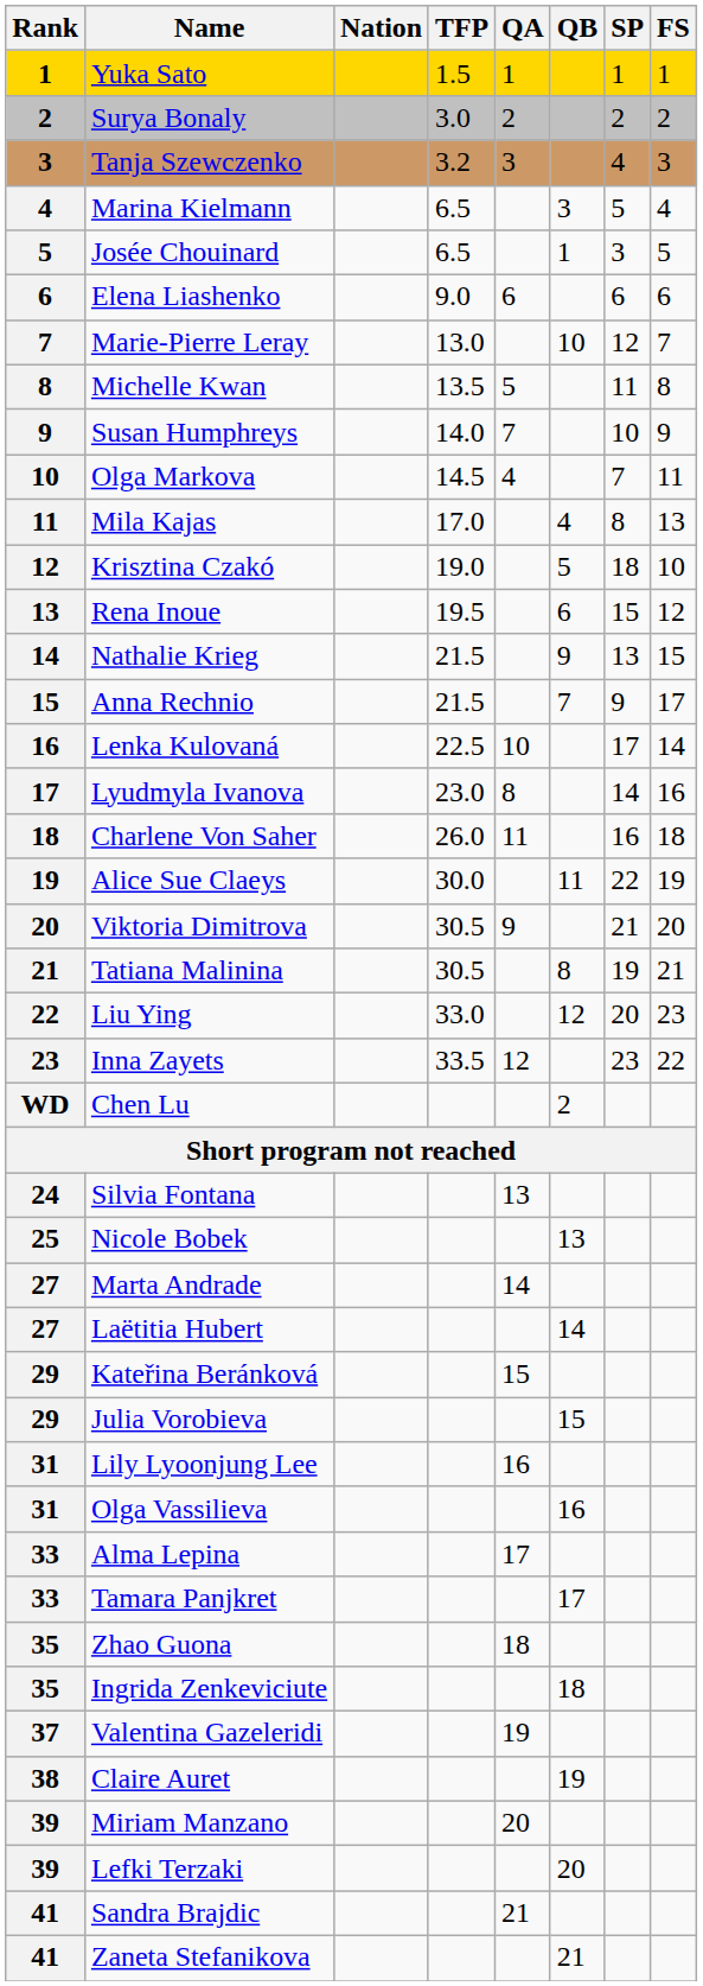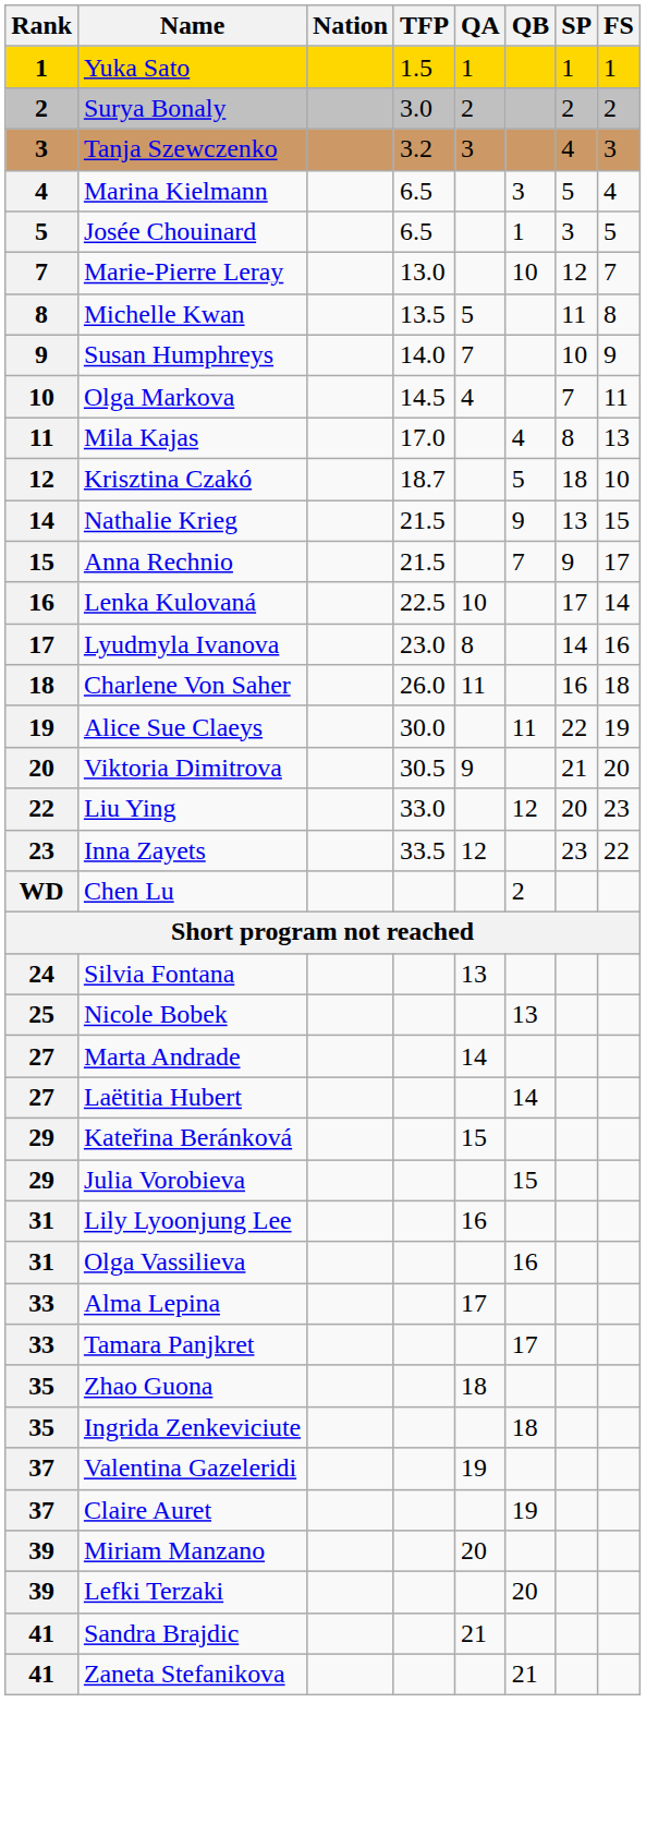 <table class="wikitable">
 <tr>
 <th>Rank</th>
 <th>Name</th>
 <th>Nation</th>
 <th>TFP</th>
 <th>QA</th>
 <th>QB</th>
 <th>SP</th>
 <th>FS</th>
 </tr>
 <tr bgcolor=gold>
 <td align=center><strong>1</strong></td>
 <td><a href='#'>Yuka Sato</a></td>
 <td></td>
 <td>1.5</td>
 <td>1</td>
 <td></td>
 <td>1</td>
 <td>1</td>
 </tr>
 <tr bgcolor=silver>
 <td align=center><strong>2</strong></td>
 <td><a href='#'>Surya Bonaly</a></td>
 <td></td>
 <td>3.0</td>
 <td>2</td>
 <td></td>
 <td>2</td>
 <td>2</td>
 </tr>
 <tr bgcolor=cc9966>
 <td align=center><strong>3</strong></td>
 <td><a href='#'>Tanja Szewczenko</a></td>
 <td></td>
 <td>3.2</td>
 <td>3</td>
 <td></td>
 <td>4</td>
 <td>3</td>
 </tr>
 <tr>
 <th>4</th>
 <td><a href='#'>Marina Kielmann</a></td>
 <td></td>
 <td>6.5</td>
 <td></td>
 <td>3</td>
 <td>5</td>
 <td>4</td>
 </tr>
 <tr>
 <th>5</th>
 <td><a href='#'>Josée Chouinard</a></td>
 <td></td>
 <td>6.5</td>
 <td></td>
 <td>1</td>
 <td>3</td>
 <td>5</td>
 </tr>
 <tr>
-<th>6</th>
-<td><a href='#'>Elena Liashenko</a></td>
-<td></td>
-<td>9.0</td>
-<td>6</td>
-<td></td>
-<td>6</td>
-<td>6</td>
-</tr>
-<tr>
 <th>7</th>
 <td><a href='#'>Marie-Pierre Leray</a></td>
 <td></td>
 <td>13.0</td>
 <td></td>
 <td>10</td>
 <td>12</td>
 <td>7</td>
 </tr>
 <tr>
 <th>8</th>
 <td><a href='#'>Michelle Kwan</a></td>
 <td></td>
 <td>13.5</td>
 <td>5</td>
 <td></td>
 <td>11</td>
 <td>8</td>
 </tr>
 <tr>
 <th>9</th>
 <td><a href='#'>Susan Humphreys</a></td>
 <td></td>
 <td>14.0</td>
 <td>7</td>
 <td></td>
 <td>10</td>
 <td>9</td>
 </tr>
 <tr>
 <th>10</th>
 <td><a href='#'>Olga Markova</a></td>
 <td></td>
 <td>14.5</td>
 <td>4</td>
 <td></td>
 <td>7</td>
 <td>11</td>
 </tr>
 <tr>
 <th>11</th>
 <td><a href='#'>Mila Kajas</a></td>
 <td></td>
 <td>17.0</td>
 <td></td>
 <td>4</td>
 <td>8</td>
 <td>13</td>
 </tr>
 <tr>
 <th>12</th>
 <td><a href='#'>Krisztina Czakó</a></td>
 <td></td>
-<td>19.0</td>
+<td>18.7</td>
 <td></td>
 <td>5</td>
 <td>18</td>
 <td>10</td>
-</tr>
-<tr>
-<th>13</th>
-<td><a href='#'>Rena Inoue</a></td>
-<td></td>
-<td>19.5</td>
-<td></td>
-<td>6</td>
-<td>15</td>
-<td>12</td>
 </tr>
 <tr>
 <th>14</th>
 <td><a href='#'>Nathalie Krieg</a></td>
 <td></td>
 <td>21.5</td>
 <td></td>
 <td>9</td>
 <td>13</td>
 <td>15</td>
 </tr>
 <tr>
 <th>15</th>
 <td><a href='#'>Anna Rechnio</a></td>
 <td></td>
 <td>21.5</td>
 <td></td>
 <td>7</td>
 <td>9</td>
 <td>17</td>
 </tr>
 <tr>
 <th>16</th>
 <td><a href='#'>Lenka Kulovaná</a></td>
 <td></td>
 <td>22.5</td>
 <td>10</td>
 <td></td>
 <td>17</td>
 <td>14</td>
 </tr>
 <tr>
 <th>17</th>
 <td><a href='#'>Lyudmyla Ivanova</a></td>
 <td></td>
 <td>23.0</td>
 <td>8</td>
 <td></td>
 <td>14</td>
 <td>16</td>
 </tr>
 <tr>
 <th>18</th>
 <td><a href='#'>Charlene Von Saher</a></td>
 <td></td>
 <td>26.0</td>
 <td>11</td>
 <td></td>
 <td>16</td>
 <td>18</td>
 </tr>
 <tr>
 <th>19</th>
 <td><a href='#'>Alice Sue Claeys</a></td>
 <td></td>
 <td>30.0</td>
 <td></td>
 <td>11</td>
 <td>22</td>
 <td>19</td>
 </tr>
 <tr>
 <th>20</th>
 <td><a href='#'>Viktoria Dimitrova</a></td>
 <td></td>
 <td>30.5</td>
 <td>9</td>
 <td></td>
 <td>21</td>
 <td>20</td>
-</tr>
-<tr>
-<th>21</th>
-<td><a href='#'>Tatiana Malinina</a></td>
-<td></td>
-<td>30.5</td>
-<td></td>
-<td>8</td>
-<td>19</td>
-<td>21</td>
 </tr>
 <tr>
 <th>22</th>
 <td><a href='#'>Liu Ying</a></td>
 <td></td>
 <td>33.0</td>
 <td></td>
 <td>12</td>
 <td>20</td>
 <td>23</td>
 </tr>
 <tr>
 <th>23</th>
 <td><a href='#'>Inna Zayets</a></td>
 <td></td>
 <td>33.5</td>
 <td>12</td>
 <td></td>
 <td>23</td>
 <td>22</td>
 </tr>
 <tr>
 <th>WD</th>
 <td><a href='#'>Chen Lu</a></td>
 <td></td>
 <td></td>
 <td></td>
 <td>2</td>
 <td></td>
 <td></td>
 </tr>
 <tr>
 <th colspan=8>Short program not reached</th>
 </tr>
 <tr>
 <th>24</th>
 <td><a href='#'>Silvia Fontana</a></td>
 <td></td>
 <td></td>
 <td>13</td>
 <td></td>
 <td></td>
 <td></td>
 </tr>
 <tr>
 <th>25</th>
 <td><a href='#'>Nicole Bobek</a></td>
 <td></td>
 <td></td>
 <td></td>
 <td>13</td>
 <td></td>
 <td></td>
 </tr>
 <tr>
 <th>27</th>
 <td><a href='#'>Marta Andrade</a></td>
 <td></td>
 <td></td>
 <td>14</td>
 <td></td>
 <td></td>
 <td></td>
 </tr>
 <tr>
 <th>27</th>
 <td><a href='#'>Laëtitia Hubert</a></td>
 <td></td>
 <td></td>
 <td></td>
 <td>14</td>
 <td></td>
 <td></td>
 </tr>
 <tr>
 <th>29</th>
 <td><a href='#'>Kateřina Beránková</a></td>
 <td></td>
 <td></td>
 <td>15</td>
 <td></td>
 <td></td>
 <td></td>
 </tr>
 <tr>
 <th>29</th>
 <td><a href='#'>Julia Vorobieva</a></td>
 <td></td>
 <td></td>
 <td></td>
 <td>15</td>
 <td></td>
 <td></td>
 </tr>
 <tr>
 <th>31</th>
 <td><a href='#'>Lily Lyoonjung Lee</a></td>
 <td></td>
 <td></td>
 <td>16</td>
 <td></td>
 <td></td>
 <td></td>
 </tr>
 <tr>
 <th>31</th>
 <td><a href='#'>Olga Vassilieva</a></td>
 <td></td>
 <td></td>
 <td></td>
 <td>16</td>
 <td></td>
 <td></td>
 </tr>
 <tr>
 <th>33</th>
 <td><a href='#'>Alma Lepina</a></td>
 <td></td>
 <td></td>
 <td>17</td>
 <td></td>
 <td></td>
 <td></td>
 </tr>
 <tr>
 <th>33</th>
 <td><a href='#'>Tamara Panjkret</a></td>
 <td></td>
 <td></td>
 <td></td>
 <td>17</td>
 <td></td>
 <td></td>
 </tr>
 <tr>
 <th>35</th>
 <td><a href='#'>Zhao Guona</a></td>
 <td></td>
 <td></td>
 <td>18</td>
 <td></td>
 <td></td>
 <td></td>
 </tr>
 <tr>
 <th>35</th>
 <td><a href='#'>Ingrida Zenkeviciute</a></td>
 <td></td>
 <td></td>
 <td></td>
 <td>18</td>
 <td></td>
 <td></td>
 </tr>
 <tr>
 <th>37</th>
 <td><a href='#'>Valentina Gazeleridi</a></td>
 <td></td>
 <td></td>
 <td>19</td>
 <td></td>
 <td></td>
 <td></td>
 </tr>
 <tr>
-<th>38</th>
+<th>37</th>
 <td><a href='#'>Claire Auret</a></td>
 <td></td>
 <td></td>
 <td></td>
 <td>19</td>
 <td></td>
 <td></td>
 </tr>
 <tr>
 <th>39</th>
 <td><a href='#'>Miriam Manzano</a></td>
 <td></td>
 <td></td>
 <td>20</td>
 <td></td>
 <td></td>
 <td></td>
 </tr>
 <tr>
 <th>39</th>
 <td><a href='#'>Lefki Terzaki</a></td>
 <td></td>
 <td></td>
 <td></td>
 <td>20</td>
 <td></td>
 <td></td>
 </tr>
 <tr>
 <th>41</th>
 <td><a href='#'>Sandra Brajdic</a></td>
 <td></td>
 <td></td>
 <td>21</td>
 <td></td>
 <td></td>
 <td></td>
 </tr>
 <tr>
 <th>41</th>
 <td><a href='#'>Zaneta Stefanikova</a></td>
 <td></td>
 <td></td>
 <td></td>
 <td>21</td>
 <td></td>
 <td></td>
 </tr>
 </table>
